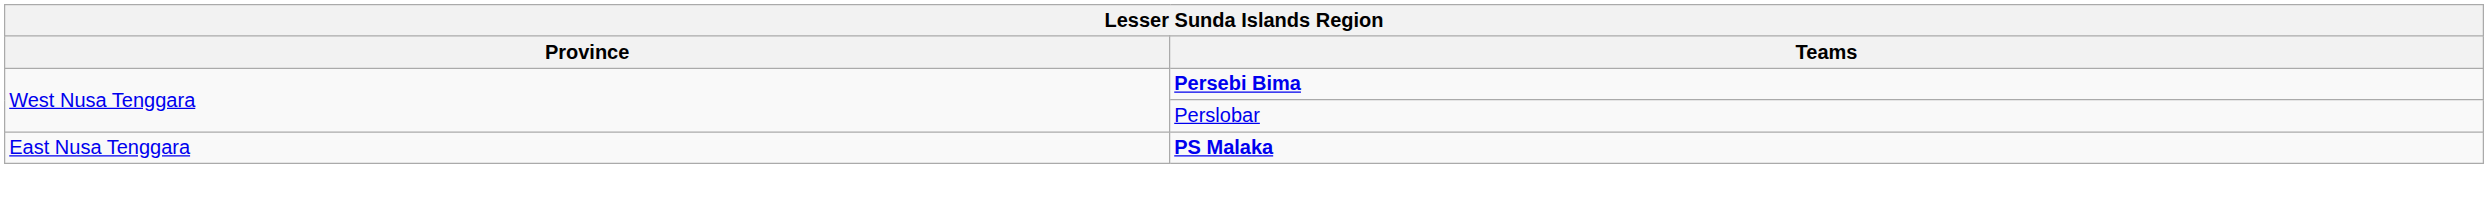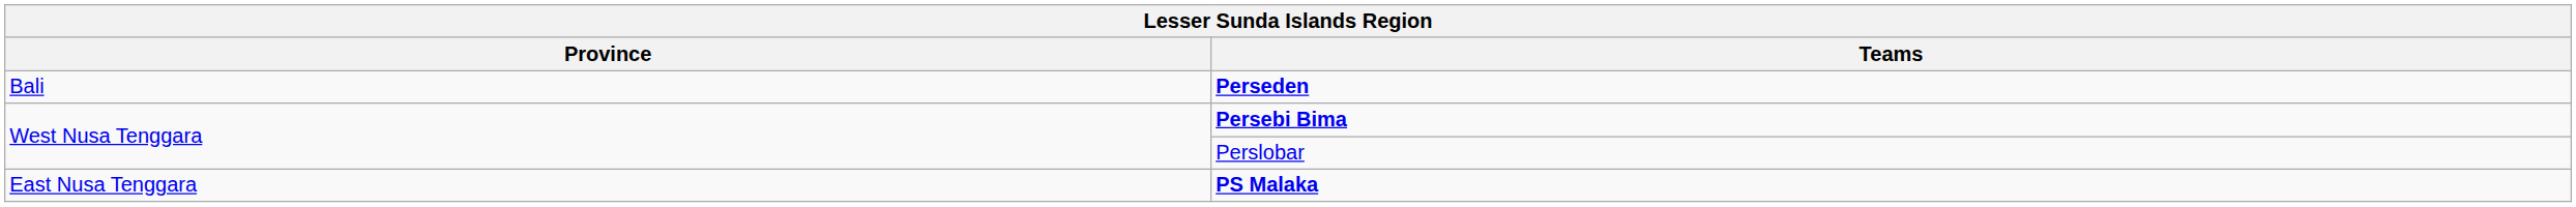 <table class="wikitable sortable" style="width:100%;">
 <tr>
 <th colspan="2"><strong>Lesser Sunda Islands Region</strong></th>
 </tr>
 <tr>
 <th style="width:47%;">Province</th>
 <th style="width:53%;">Teams</th>
+</tr>
+<tr>
+<td> <a href='#'>Bali</a></td>
+<td><strong><a href='#'>Perseden</a></strong></td>
 </tr>
 <tr>
 <td rowspan="2"> <a href='#'>West Nusa Tenggara</a></td>
 <td><strong><a href='#'>Persebi Bima</a></strong></td>
 </tr>
 <tr>
 <td><a href='#'>Perslobar</a></td>
 </tr>
 <tr>
 <td> <a href='#'>East Nusa Tenggara</a></td>
 <td><strong><a href='#'>PS Malaka</a></strong></td>
 </tr>
 </table>
